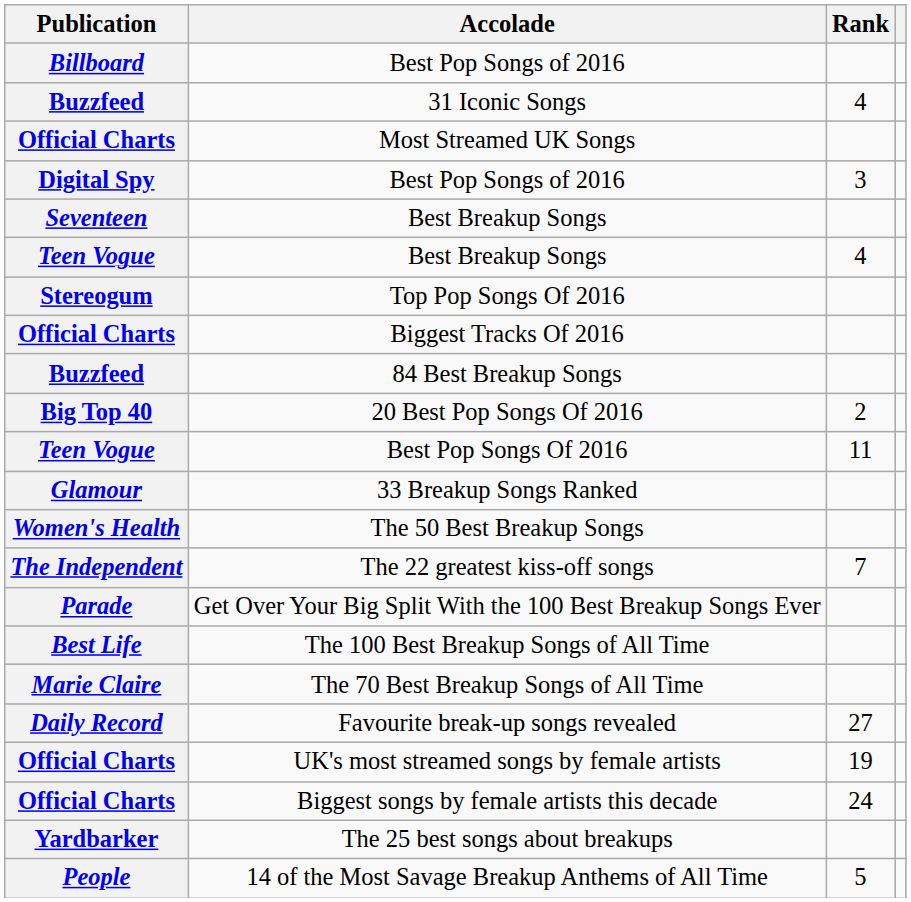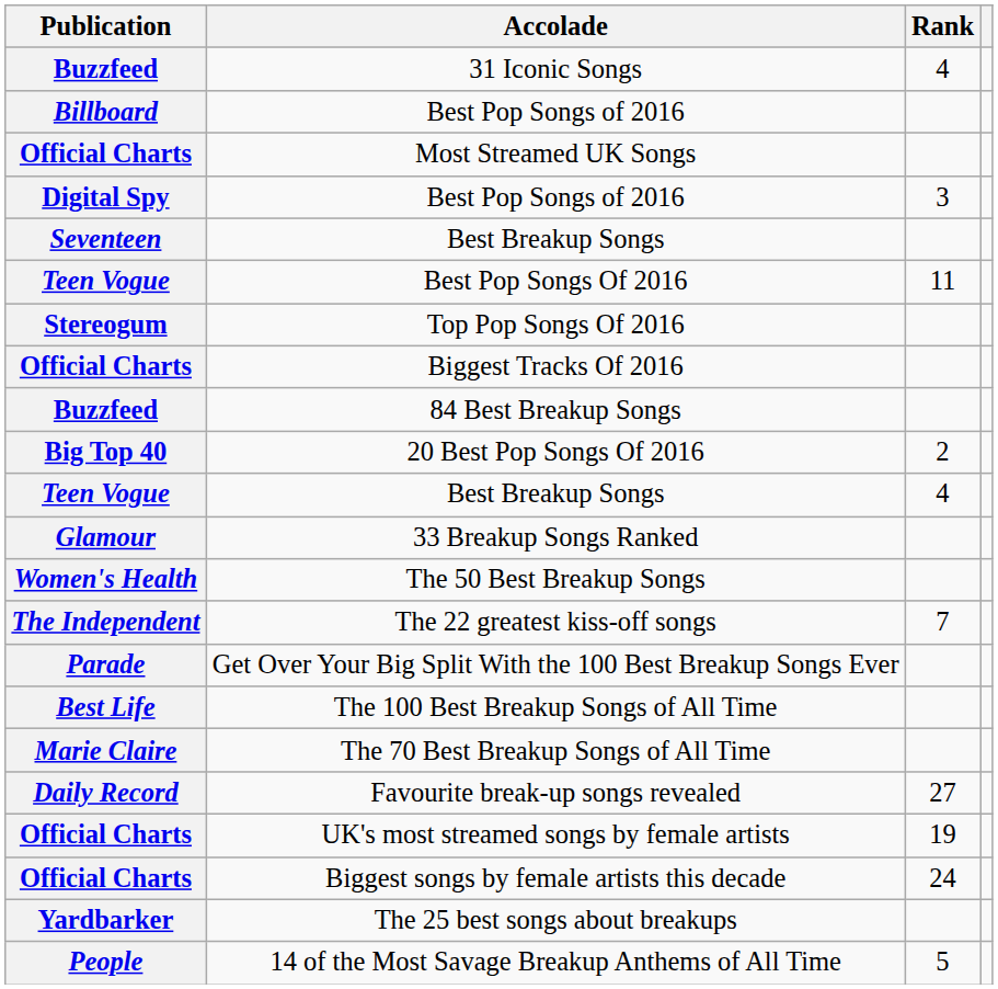 <table class="wikitable sortable plainrowheaders" style="text-align:center;">
 <tr>
 <th>Publication</th>
 <th class="unsortable">Accolade</th>
 <th>Rank</th>
 <th class="unsortable"></th>
 </tr>
 <tr>
+<th scope="row" rowspan="1"><a href='#'>Buzzfeed</a></th>
+<td>31 Iconic Songs</td>
+<td>4</td>
+<td style="text-align:center;"></td>
+</tr>
+<tr>
 <th scope="row" rowspan="1"><a href='#'><em>Billboard</em></a></th>
 <td>Best Pop Songs of 2016</td>
 <td></td>
-<td style="text-align:center;"></td>
-</tr>
-<tr>
-<th scope="row" rowspan="1"><a href='#'>Buzzfeed</a></th>
-<td>31 Iconic Songs</td>
-<td>4</td>
 <td style="text-align:center;"></td>
 </tr>
 <tr>
 <th scope="row" rowspan="1"><a href='#'>Official Charts</a></th>
 <td>Most Streamed UK Songs</td>
 <td></td>
 <td style="text-align:center;"></td>
 </tr>
 <tr>
 <th scope="row" rowspan="1"><a href='#'>Digital Spy</a></th>
 <td>Best Pop Songs of 2016</td>
 <td>3</td>
 <td style="text-align:center;"></td>
 </tr>
 <tr>
 <th scope="row" rowspan="1"><em><a href='#'>Seventeen</a></em></th>
 <td>Best Breakup Songs</td>
 <td></td>
 <td style="text-align:center;"></td>
 </tr>
 <tr>
 <th scope="row" rowspan="1"><em><a href='#'>Teen Vogue</a></em></th>
-<td>Best Breakup Songs</td>
-<td>4</td>
+<td>Best Pop Songs Of 2016</td>
+<td>11</td>
 <td style="text-align:center;"></td>
 </tr>
 <tr>
 <th scope="row" rowspan="1"><a href='#'>Stereogum</a></th>
 <td>Top Pop Songs Of 2016</td>
 <td></td>
 <td style="text-align:center;"></td>
 </tr>
 <tr>
 <th scope="row" rowspan="1"><a href='#'>Official Charts</a></th>
 <td>Biggest Tracks Of 2016</td>
 <td></td>
 <td style="text-align:center;"></td>
 </tr>
 <tr>
 <th scope="row" rowspan="1"><a href='#'>Buzzfeed</a></th>
 <td>84 Best Breakup Songs</td>
 <td></td>
 <td style="text-align:center;"></td>
 </tr>
 <tr>
 <th scope="row" rowspan="1"><a href='#'>Big Top 40</a></th>
 <td>20 Best Pop Songs Of 2016</td>
 <td>2</td>
 <td style="text-align:center;"></td>
 </tr>
 <tr>
 <th scope="row" rowspan="1"><em><a href='#'>Teen Vogue</a></em></th>
-<td>Best Pop Songs Of 2016</td>
-<td>11</td>
+<td>Best Breakup Songs</td>
+<td>4</td>
 <td style="text-align:center;"></td>
 </tr>
 <tr>
 <th scope="row" rowspan="1"><em><a href='#'>Glamour</a></em></th>
 <td>33 Breakup Songs Ranked</td>
 <td></td>
 <td style="text-align:center;"></td>
 </tr>
 <tr>
 <th scope="row" rowspan="1"><a href='#'><em>Women's Health</em></a></th>
 <td>The 50 Best Breakup Songs</td>
 <td></td>
 <td style="text-align:center;"></td>
 </tr>
 <tr>
 <th scope="row" rowspan="1"><em><a href='#'>The Independent</a></em></th>
 <td>The 22 greatest kiss-off songs</td>
 <td>7</td>
 <td style="text-align:center;"></td>
 </tr>
 <tr>
 <th scope="row" rowspan="1"><em><a href='#'>Parade</a></em></th>
 <td>Get Over Your Big Split With the 100 Best Breakup Songs Ever</td>
 <td></td>
 <td style="text-align:center;"></td>
 </tr>
 <tr>
 <th scope="row" rowspan="1"><em><a href='#'>Best Life</a></em></th>
 <td>The 100 Best Breakup Songs of All Time</td>
 <td></td>
 <td style="text-align:center;"></td>
 </tr>
 <tr>
 <th scope="row" rowspan="1"><em><a href='#'>Marie Claire</a></em></th>
 <td>The 70 Best Breakup Songs of All Time</td>
 <td></td>
 <td style="text-align:center;"></td>
 </tr>
 <tr>
 <th scope="row" rowspan="1"><em><a href='#'>Daily Record</a></em></th>
 <td>Favourite break-up songs revealed</td>
 <td>27</td>
 <td style="text-align:center;"></td>
 </tr>
 <tr>
 <th scope="row" rowspan="1"><a href='#'>Official Charts</a></th>
 <td>UK's most streamed songs by female artists</td>
 <td>19</td>
 <td style="text-align:center;"></td>
 </tr>
 <tr>
 <th scope="row" rowspan="1"><a href='#'>Official Charts</a></th>
 <td>Biggest songs by female artists this decade</td>
 <td>24</td>
 <td style="text-align:center;"></td>
 </tr>
 <tr>
 <th scope="row" rowspan="1"><a href='#'>Yardbarker</a></th>
 <td>The 25 best songs about breakups</td>
 <td></td>
 <td style="text-align:center;"></td>
 </tr>
 <tr>
 <th scope="row" rowspan="1"><em><a href='#'>People</a></em></th>
 <td>14 of the Most Savage Breakup Anthems of All Time</td>
 <td>5</td>
 <td style="text-align:center;"></td>
 </tr>
 </table>
